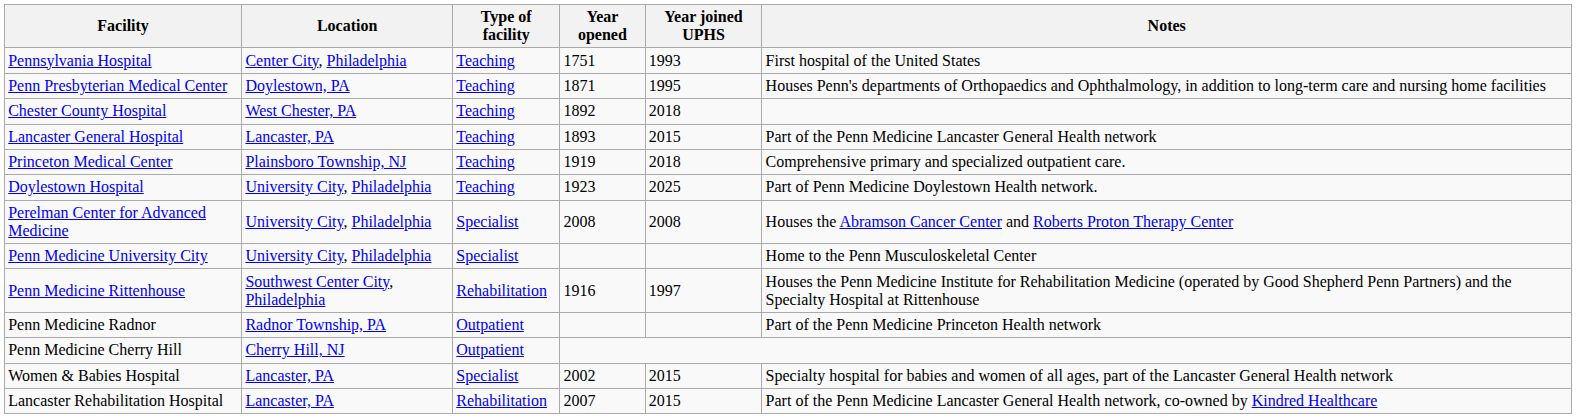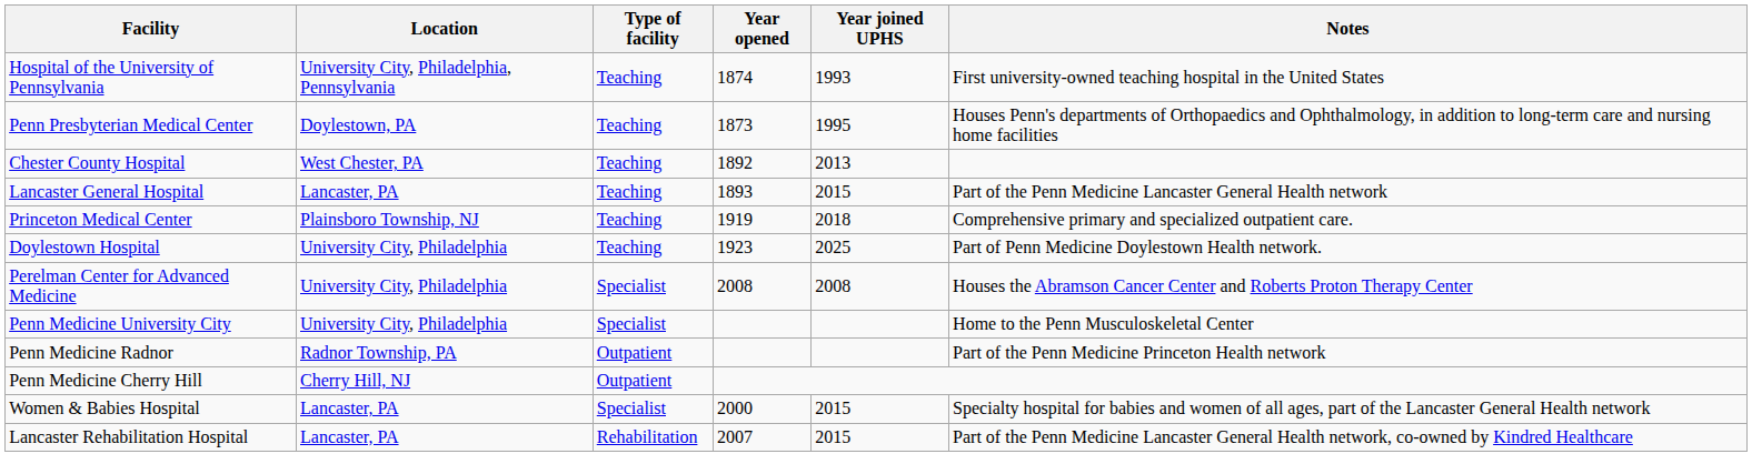 <table class="wikitable sortable">
 <tr>
 <th>Facility</th>
 <th>Location</th>
 <th>Type of facility</th>
 <th>Year opened</th>
 <th>Year joined UPHS</th>
 <th>Notes</th>
 </tr>
 <tr>
-<td><a href='#'>Pennsylvania Hospital</a></td>
-<td><a href='#'>Center City</a>, <a href='#'>Philadelphia</a></td>
+<td><a href='#'>Hospital of the University of Pennsylvania</a></td>
+<td><a href='#'>University City</a>, <a href='#'>Philadelphia</a>, <a href='#'>Pennsylvania</a></td>
 <td><a href='#'>Teaching</a></td>
-<td>1751</td>
+<td>1874</td>
 <td>1993</td>
-<td>First hospital of the United States</td>
+<td>First university-owned teaching hospital in the United States</td>
 </tr>
 <tr>
 <td><a href='#'>Penn Presbyterian Medical Center</a></td>
 <td><a href='#'>Doylestown, PA</a></td>
 <td><a href='#'>Teaching</a></td>
-<td>1871</td>
+<td>1873</td>
 <td>1995</td>
 <td>Houses Penn's departments of Orthopaedics and Ophthalmology, in addition to long-term care and nursing home facilities</td>
 </tr>
 <tr>
 <td><a href='#'>Chester County Hospital</a></td>
 <td><a href='#'>West Chester, PA</a></td>
 <td><a href='#'>Teaching</a></td>
 <td>1892</td>
-<td>2018</td>
+<td>2013</td>
 <td></td>
 </tr>
 <tr>
 <td><a href='#'>Lancaster General Hospital</a></td>
 <td><a href='#'>Lancaster, PA</a></td>
 <td><a href='#'>Teaching</a></td>
 <td>1893</td>
 <td>2015</td>
 <td>Part of the Penn Medicine Lancaster General Health network</td>
 </tr>
 <tr>
 <td><a href='#'>Princeton Medical Center</a></td>
 <td><a href='#'>Plainsboro Township, NJ</a></td>
 <td><a href='#'>Teaching</a></td>
 <td>1919</td>
 <td>2018</td>
 <td>Comprehensive primary and specialized outpatient care.</td>
 </tr>
 <tr>
 <td><a href='#'>Doylestown Hospital</a></td>
 <td><a href='#'>University City</a>, <a href='#'>Philadelphia</a></td>
 <td><a href='#'>Teaching</a></td>
 <td>1923</td>
 <td>2025</td>
 <td>Part of Penn Medicine Doylestown Health network.</td>
 </tr>
 <tr>
 <td><a href='#'>Perelman Center for Advanced Medicine</a></td>
 <td><a href='#'>University City</a>, <a href='#'>Philadelphia</a></td>
 <td><a href='#'>Specialist</a></td>
 <td>2008</td>
 <td>2008</td>
 <td>Houses the <a href='#'>Abramson Cancer Center</a> and <a href='#'>Roberts Proton Therapy Center</a></td>
 </tr>
 <tr>
 <td><a href='#'>Penn Medicine University City</a></td>
 <td><a href='#'>University City</a>, <a href='#'>Philadelphia</a></td>
 <td><a href='#'>Specialist</a></td>
 <td></td>
 <td></td>
 <td>Home to the Penn Musculoskeletal Center</td>
 </tr>
 <tr>
-<td><a href='#'>Penn Medicine Rittenhouse</a></td>
-<td><a href='#'>Southwest Center City</a>, <a href='#'>Philadelphia</a></td>
-<td><a href='#'>Rehabilitation</a></td>
-<td>1916</td>
-<td>1997</td>
-<td>Houses the Penn Medicine Institute for Rehabilitation Medicine (operated by Good Shepherd Penn Partners) and the Specialty Hospital at Rittenhouse</td>
-</tr>
-<tr>
 <td>Penn Medicine Radnor</td>
 <td><a href='#'>Radnor Township, PA</a></td>
 <td><a href='#'>Outpatient</a></td>
 <td></td>
 <td></td>
 <td>Part of the Penn Medicine Princeton Health network</td>
 </tr>
 <tr>
 <td>Penn Medicine Cherry Hill</td>
 <td><a href='#'>Cherry Hill, NJ</a></td>
 <td><a href='#'>Outpatient</a></td>
 </tr>
 <tr>
 <td>Women & Babies Hospital</td>
 <td><a href='#'>Lancaster, PA</a></td>
 <td><a href='#'>Specialist</a></td>
-<td>2002</td>
+<td>2000</td>
 <td>2015</td>
 <td>Specialty hospital for babies and women of all ages, part of the Lancaster General Health network</td>
 </tr>
 <tr>
 <td>Lancaster Rehabilitation Hospital</td>
 <td><a href='#'>Lancaster, PA</a></td>
 <td><a href='#'>Rehabilitation</a></td>
 <td>2007</td>
 <td>2015</td>
 <td>Part of the Penn Medicine Lancaster General Health network, co-owned by <a href='#'>Kindred Healthcare</a></td>
 </tr>
 </table>
